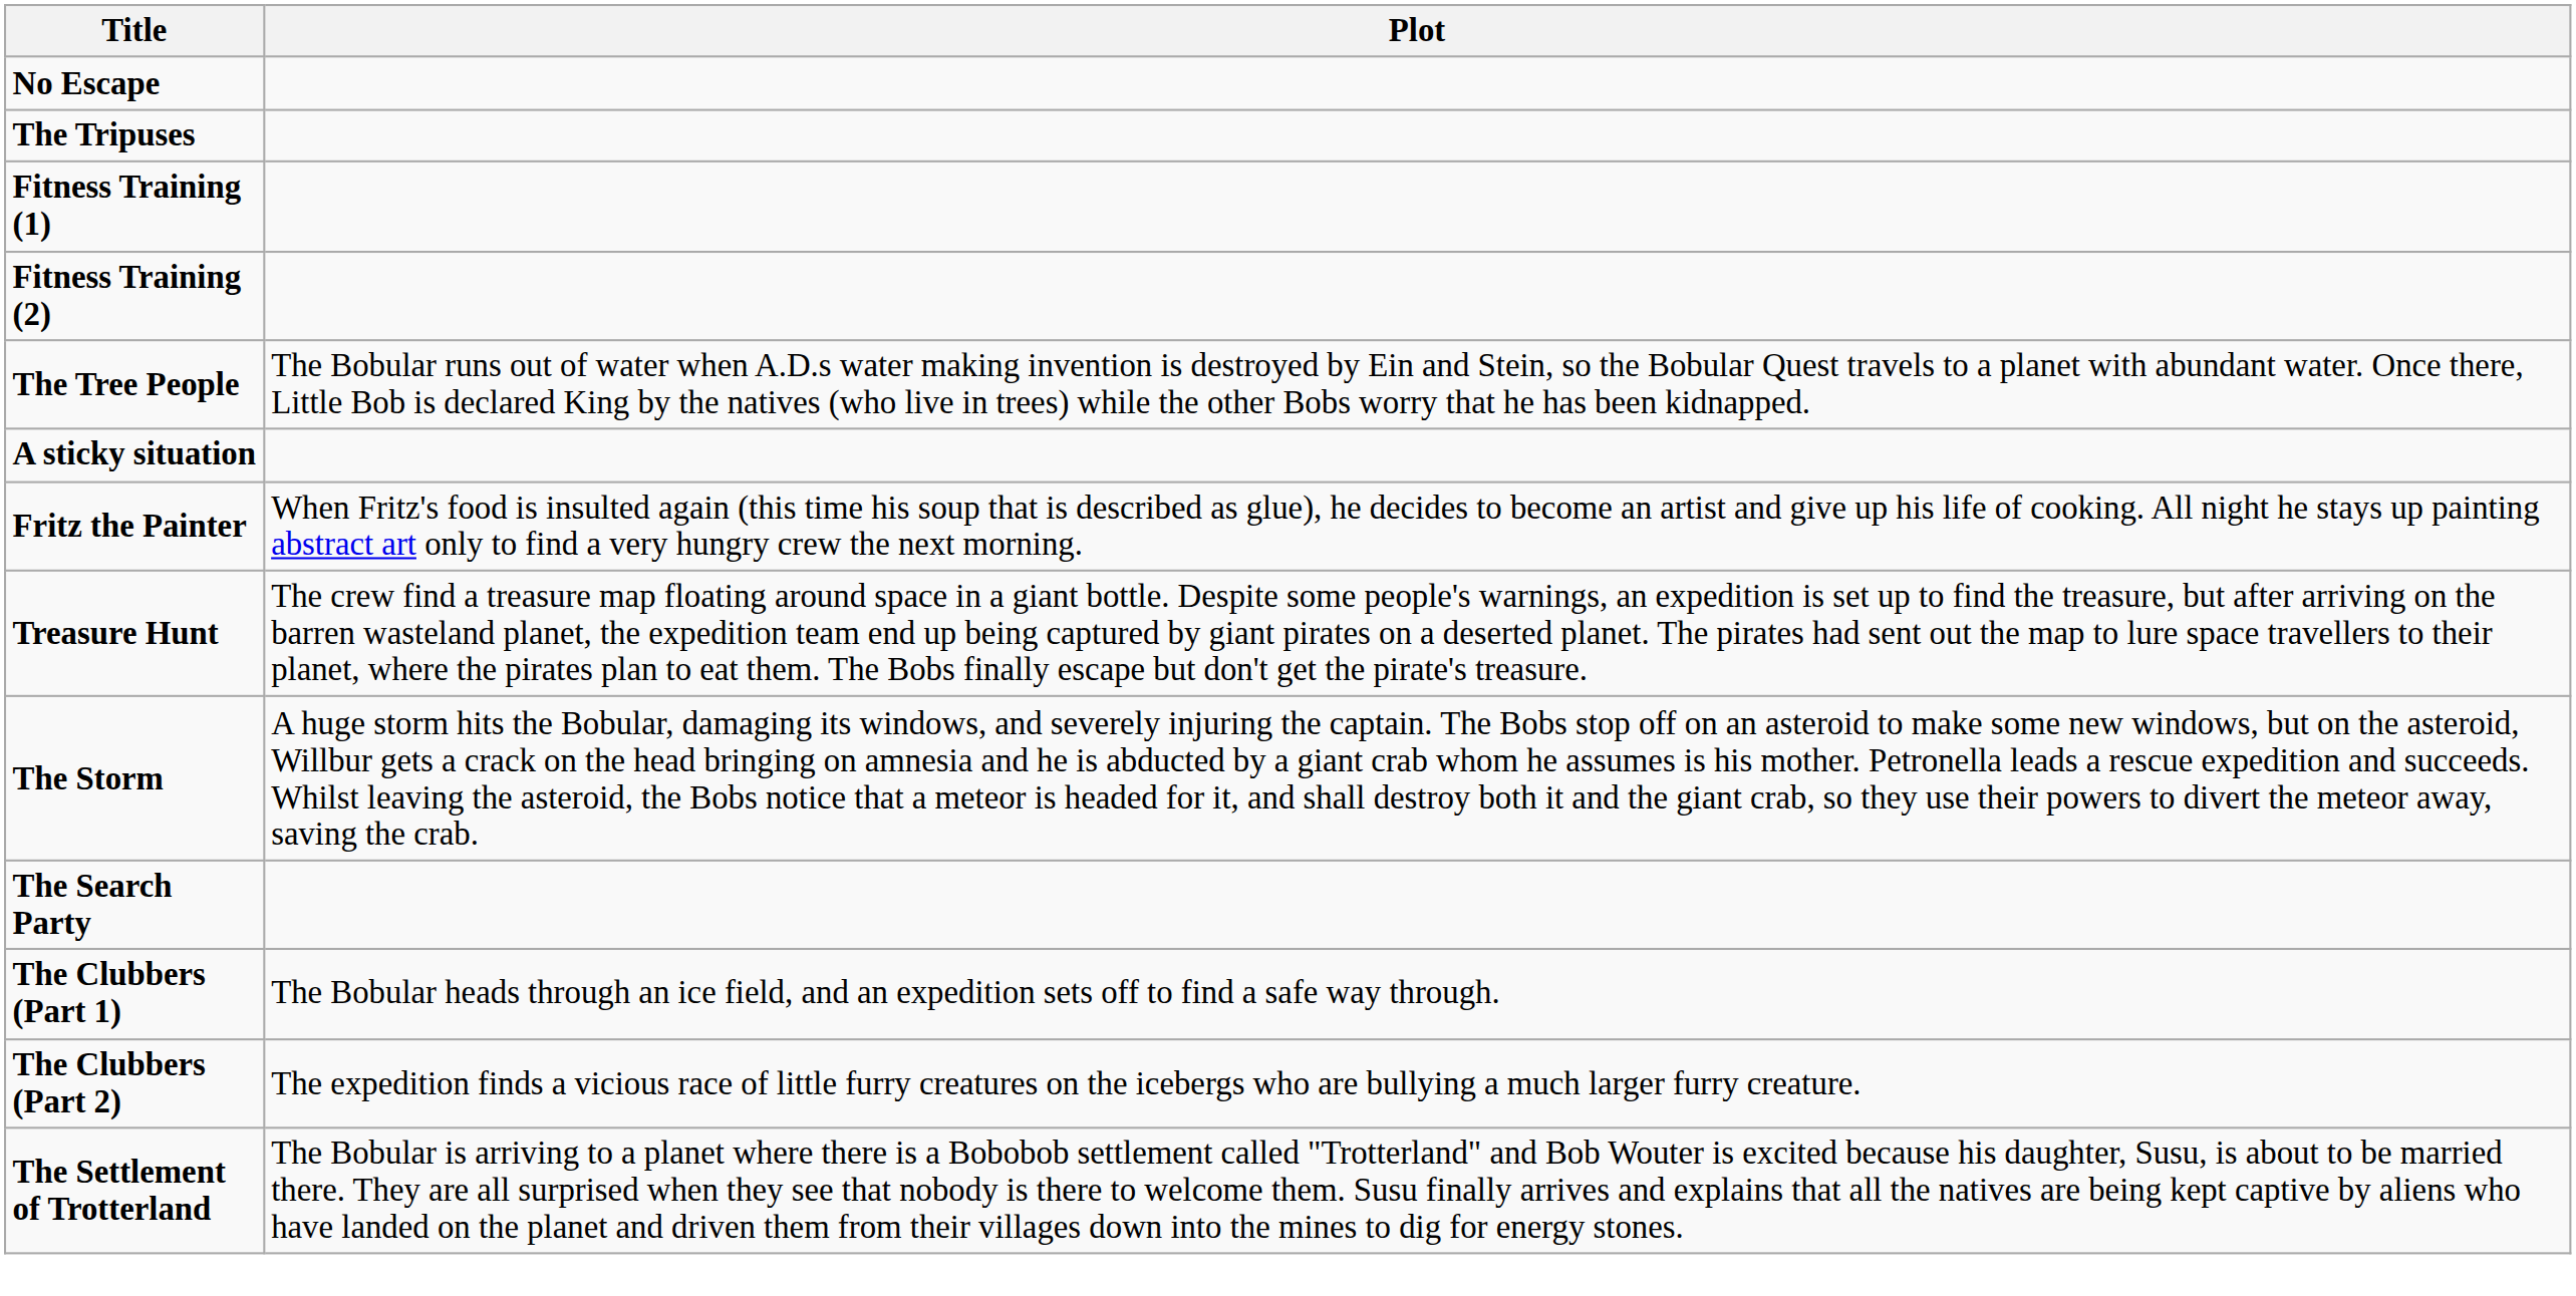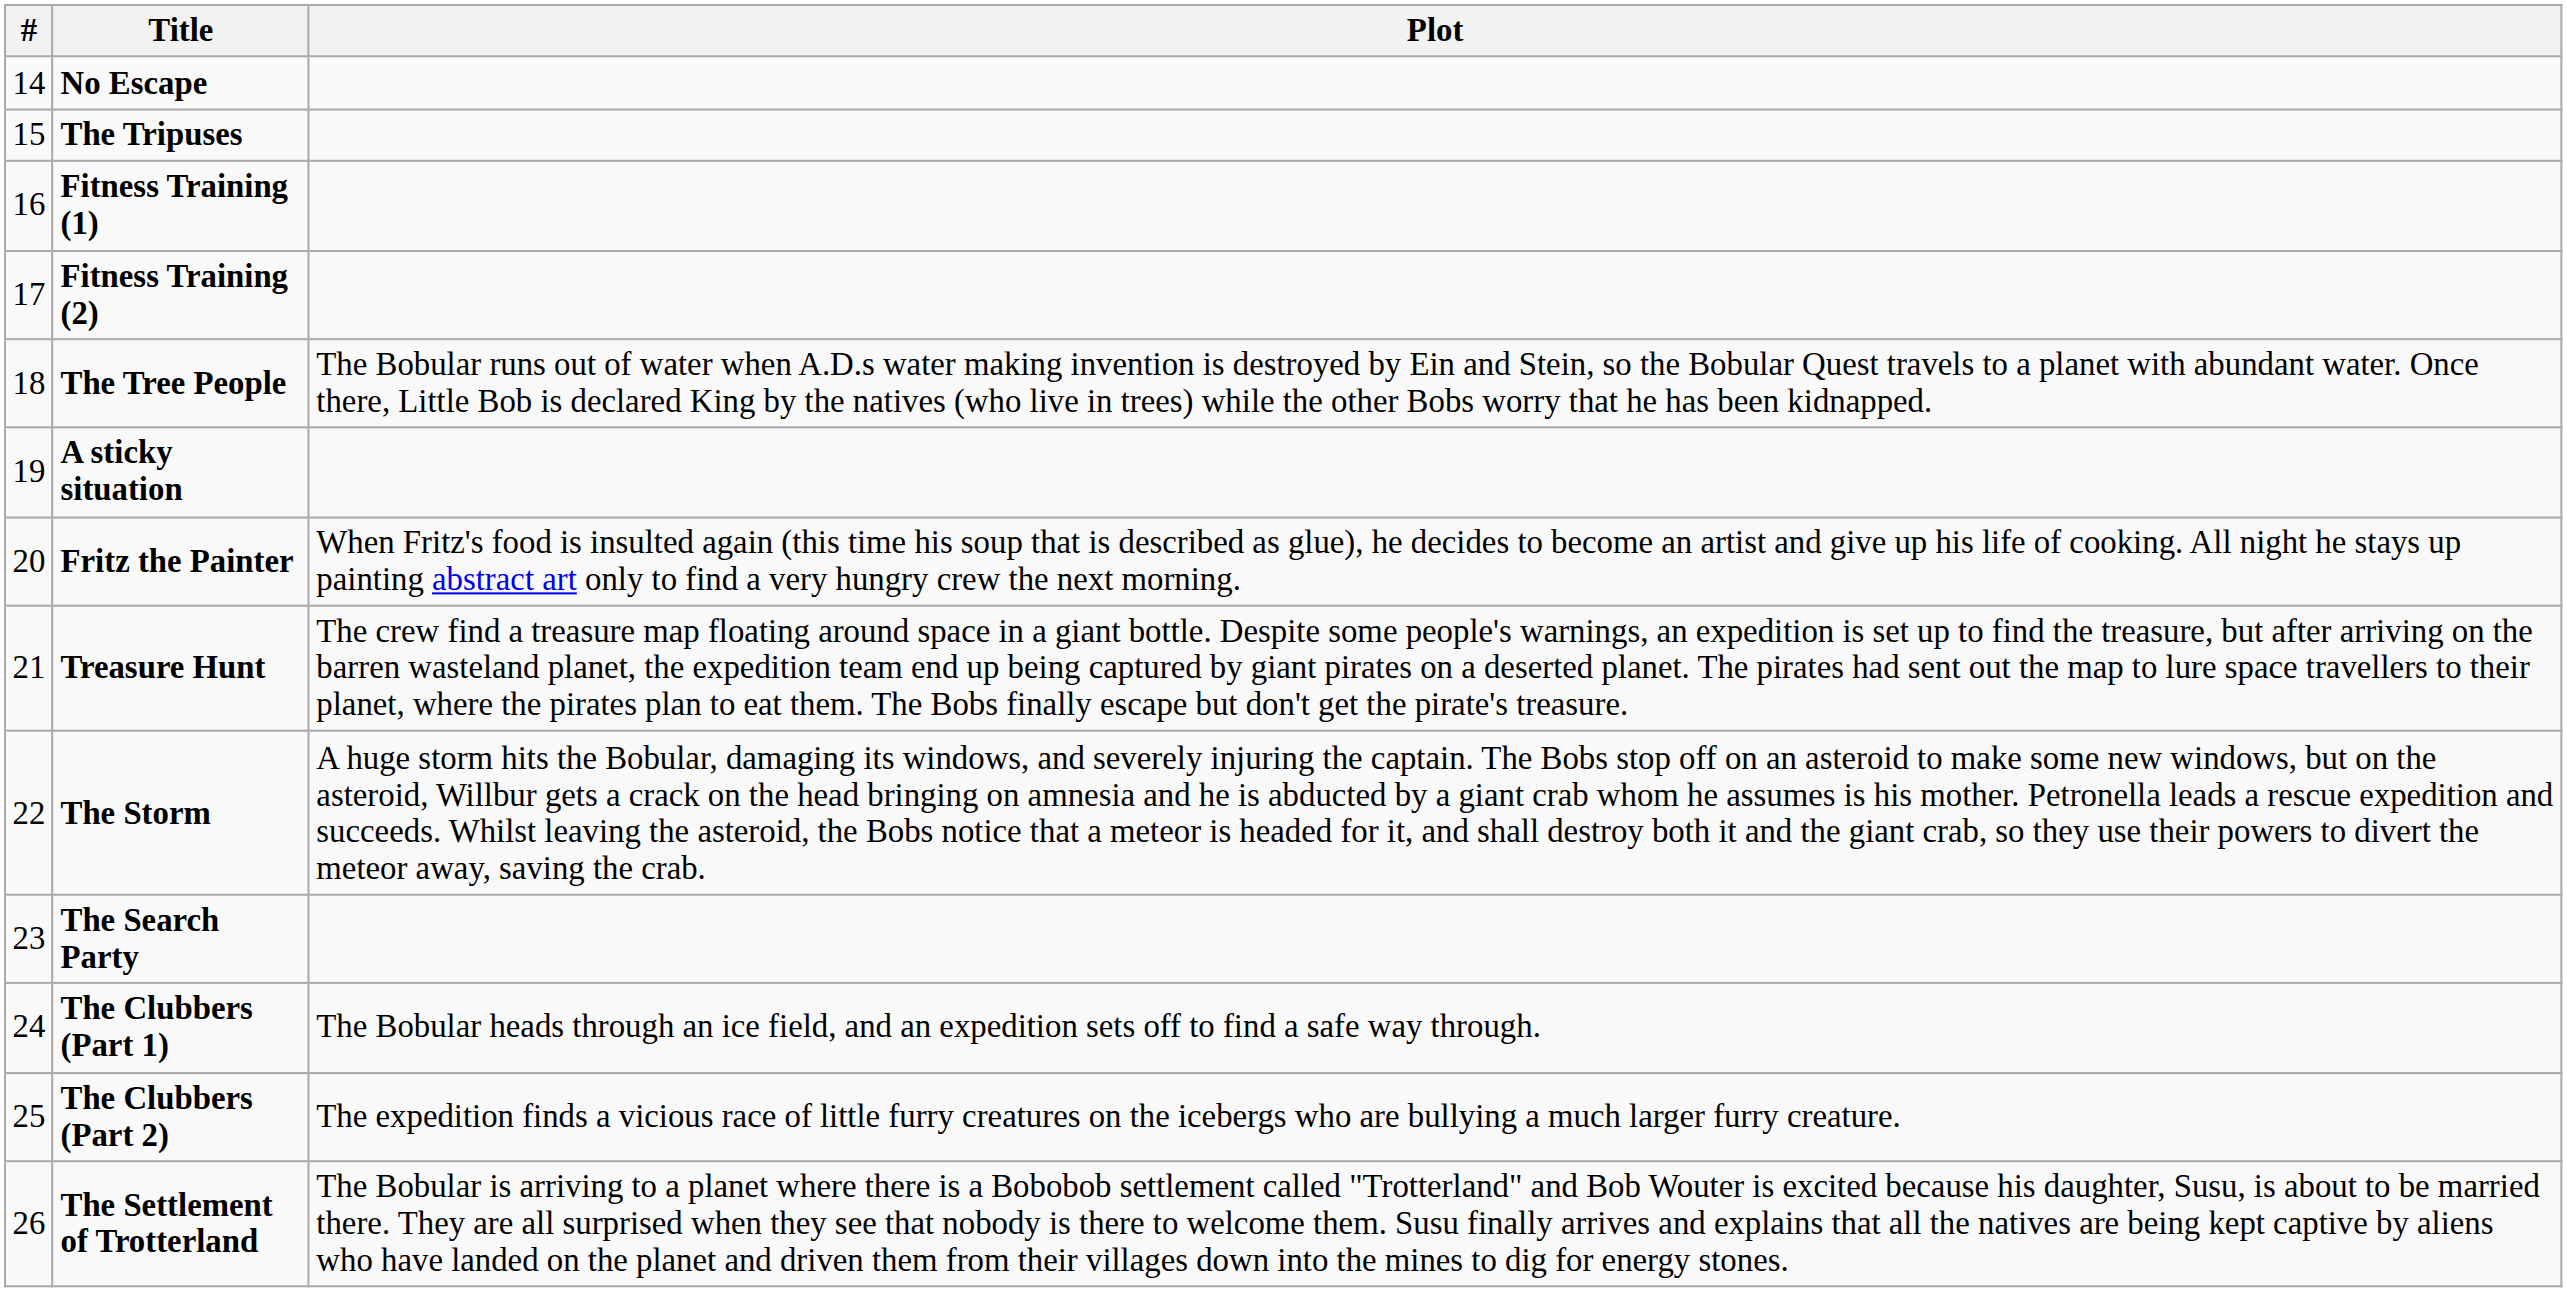 <table class="wikitable">
 <tr>
+<th>#</th>
 <th>Title</th>
 <th>Plot</th>
 </tr>
 <tr>
+<td>14</td>
 <td><strong>No Escape</strong></td>
 <td></td>
 </tr>
 <tr>
+<td>15</td>
 <td><strong>The Tripuses</strong></td>
 <td></td>
 </tr>
 <tr>
+<td>16</td>
 <td><strong>Fitness Training (1)</strong></td>
 <td></td>
 </tr>
 <tr>
+<td>17</td>
 <td><strong>Fitness Training (2)</strong></td>
 <td></td>
 </tr>
 <tr>
+<td>18</td>
 <td><strong>The Tree People</strong></td>
 <td>The Bobular runs out of water when A.D.s water making invention is destroyed by Ein and Stein, so the Bobular Quest travels to a planet with abundant water. Once there, Little Bob is declared King by the natives (who live in trees) while the other Bobs worry that he has been kidnapped.</td>
 </tr>
 <tr>
+<td>19</td>
 <td><strong>A sticky situation</strong></td>
 <td></td>
 </tr>
 <tr>
+<td>20</td>
 <td><strong>Fritz the Painter</strong></td>
 <td>When Fritz's food is insulted again (this time his soup that is described as glue), he decides to become an artist and give up his life of cooking. All night he stays up painting <a href='#'>abstract art</a> only to find a very hungry crew the next morning.</td>
 </tr>
 <tr>
+<td>21</td>
 <td><strong>Treasure Hunt</strong></td>
 <td>The crew find a treasure map floating around space in a giant bottle. Despite some people's warnings, an expedition is set up to find the treasure, but after arriving on the barren wasteland planet, the expedition team end up being captured by giant pirates on a deserted planet. The pirates had sent out the map to lure space travellers to their planet, where the pirates plan to eat them. The Bobs finally escape but don't get the pirate's treasure.</td>
 </tr>
 <tr>
+<td>22</td>
 <td><strong>The Storm</strong></td>
 <td>A huge storm hits the Bobular, damaging its windows, and severely injuring the captain. The Bobs stop off on an asteroid to make some new windows, but on the asteroid, Willbur gets a crack on the head bringing on amnesia and he is abducted by a giant crab whom he assumes is his mother. Petronella leads a rescue expedition and succeeds. Whilst leaving the asteroid, the Bobs notice that a meteor is headed for it, and shall destroy both it and the giant crab, so they use their powers to divert the meteor away, saving the crab.</td>
 </tr>
 <tr>
+<td>23</td>
 <td><strong>The Search Party</strong></td>
 <td></td>
 </tr>
 <tr>
+<td>24</td>
 <td><strong>The Clubbers (Part 1)</strong></td>
 <td>The Bobular heads through an ice field, and an expedition sets off to find a safe way through.</td>
 </tr>
 <tr>
+<td>25</td>
 <td><strong>The Clubbers (Part 2)</strong></td>
 <td>The expedition finds a vicious race of little furry creatures on the icebergs who are bullying a much larger furry creature.</td>
 </tr>
 <tr>
+<td>26</td>
 <td><strong>The Settlement of Trotterland</strong></td>
 <td>The Bobular is arriving to a planet where there is a Bobobob settlement called "Trotterland" and Bob Wouter is excited because his daughter, Susu, is about to be married there. They are all surprised when they see that nobody is there to welcome them. Susu finally arrives and explains that all the natives are being kept captive by aliens who have landed on the planet and driven them from their villages down into the mines to dig for energy stones.</td>
 </tr>
 </table>
